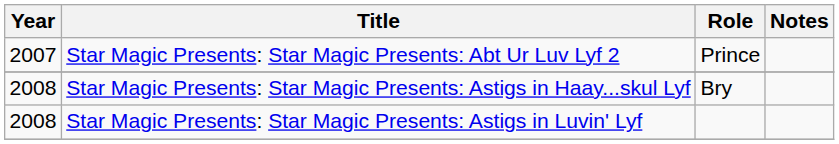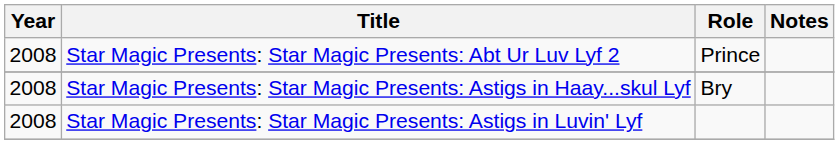 <table class="wikitable sortable">
 <tr>
 <th>Year</th>
 <th>Title</th>
 <th>Role</th>
 <th class="unsortable">Notes</th>
 </tr>
 <tr>
-<td>2007</td>
+<td>2008</td>
 <td><a href='#'>Star Magic Presents</a>: <a href='#'>Star Magic Presents: Abt Ur Luv Lyf 2</a></td>
 <td>Prince</td>
 <td></td>
 </tr>
 <tr>
 </tr>
 <tr>
 <td>2008</td>
 <td><a href='#'>Star Magic Presents</a>: <a href='#'>Star Magic Presents: Astigs in Haay...skul Lyf</a></td>
 <td>Bry</td>
 <td></td>
 </tr>
 <tr>
 <td>2008</td>
 <td><a href='#'>Star Magic Presents</a>: <a href='#'>Star Magic Presents: Astigs in Luvin' Lyf</a></td>
 <td></td>
 <td></td>
 </tr>
 <tr>
 </tr>
 </table>
